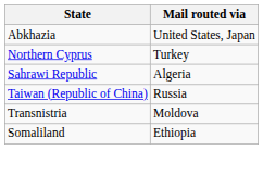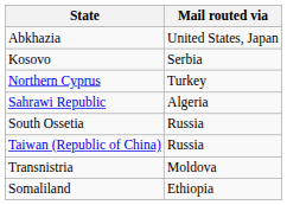 <table class="wikitable sortable">
 <tr>
 <th>State</th>
 <th>Mail routed via</th>
 </tr>
 <tr>
 <td>Abkhazia</td>
 <td>United States, Japan</td>
 </tr>
 <tr>
+<td>Kosovo</td>
+<td>Serbia</td>
+</tr>
+<tr>
 <td><a href='#'>Northern Cyprus</a></td>
 <td>Turkey</td>
 </tr>
 <tr>
 <td><a href='#'>Sahrawi Republic</a></td>
 <td>Algeria</td>
+</tr>
+<tr>
+<td>South Ossetia</td>
+<td>Russia</td>
 </tr>
 <tr>
 <td><a href='#'>Taiwan (Republic of China)</a></td>
 <td>Russia</td>
 </tr>
 <tr>
 <td>Transnistria</td>
 <td>Moldova</td>
 </tr>
 <tr>
 <td>Somaliland</td>
 <td>Ethiopia</td>
 </tr>
 </table>
